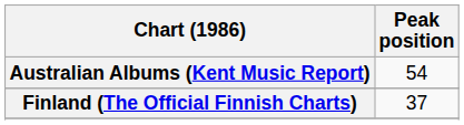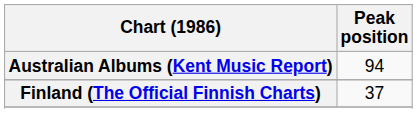 <table class="wikitable sortable plainrowheaders" style="text-align:center">
 <tr>
 <th scope="col">Chart (1986)</th>
 <th scope="col">Peak<br> position</th>
 </tr>
 <tr>
 <th scope="row">Australian Albums (<a href='#'>Kent Music Report</a>)</th>
-<td align="center">54</td>
+<td align="center">94</td>
 </tr>
 <tr>
 </tr>
 <tr>
 </tr>
 <tr>
 <th scope="row">Finland (<a href='#'>The Official Finnish Charts</a>)</th>
 <td align="center">37</td>
 </tr>
 <tr>
 </tr>
 <tr>
 </tr>
 <tr>
 </tr>
 <tr>
 </tr>
 </table>
